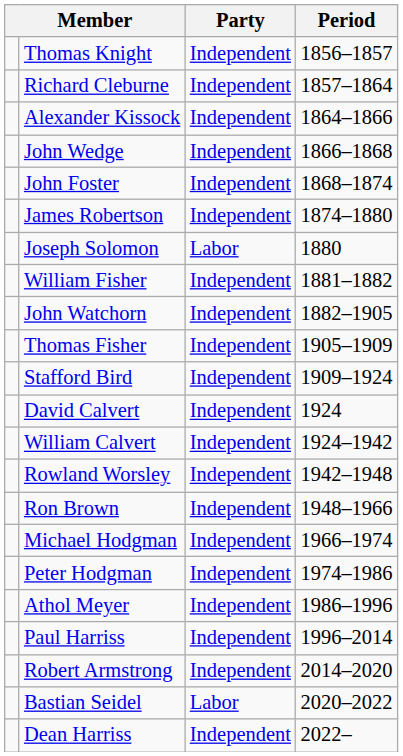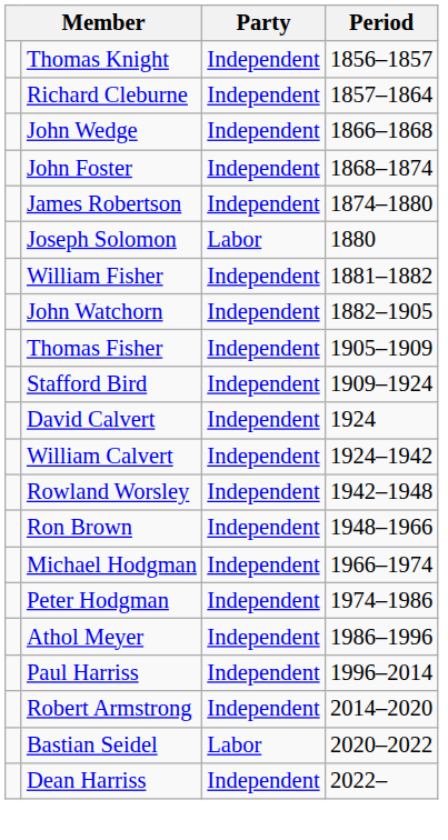 <table class="wikitable">
 <tr>
 <th colspan="2">Member</th>
 <th>Party</th>
 <th>Period</th>
 </tr>
 <tr>
 <td> </td>
 <td><a href='#'>Thomas Knight</a></td>
 <td><a href='#'>Independent</a></td>
 <td>1856–1857</td>
 </tr>
 <tr>
 <td> </td>
 <td><a href='#'>Richard Cleburne</a></td>
 <td><a href='#'>Independent</a></td>
 <td>1857–1864</td>
-</tr>
-<tr>
-<td> </td>
-<td><a href='#'>Alexander Kissock</a></td>
-<td><a href='#'>Independent</a></td>
-<td>1864–1866</td>
 </tr>
 <tr>
 <td> </td>
 <td><a href='#'>John Wedge</a></td>
 <td><a href='#'>Independent</a></td>
 <td>1866–1868</td>
 </tr>
 <tr>
 <td> </td>
 <td><a href='#'>John Foster</a></td>
 <td><a href='#'>Independent</a></td>
 <td>1868–1874</td>
 </tr>
 <tr>
 <td> </td>
 <td><a href='#'>James Robertson</a></td>
 <td><a href='#'>Independent</a></td>
 <td>1874–1880</td>
 </tr>
 <tr>
 <td> </td>
 <td><a href='#'>Joseph Solomon</a></td>
 <td><a href='#'>Labor</a></td>
 <td>1880</td>
 </tr>
 <tr>
 <td> </td>
 <td><a href='#'>William Fisher</a></td>
 <td><a href='#'>Independent</a></td>
 <td>1881–1882</td>
 </tr>
 <tr>
 <td> </td>
 <td><a href='#'>John Watchorn</a></td>
 <td><a href='#'>Independent</a></td>
 <td>1882–1905</td>
 </tr>
 <tr>
 <td> </td>
 <td><a href='#'>Thomas Fisher</a></td>
 <td><a href='#'>Independent</a></td>
 <td>1905–1909</td>
 </tr>
 <tr>
 <td> </td>
 <td><a href='#'>Stafford Bird</a></td>
 <td><a href='#'>Independent</a></td>
 <td>1909–1924</td>
 </tr>
 <tr>
 <td> </td>
 <td><a href='#'>David Calvert</a></td>
 <td><a href='#'>Independent</a></td>
 <td>1924</td>
 </tr>
 <tr>
 <td> </td>
 <td><a href='#'>William Calvert</a></td>
 <td><a href='#'>Independent</a></td>
 <td>1924–1942</td>
 </tr>
 <tr>
 <td> </td>
 <td><a href='#'>Rowland Worsley</a></td>
 <td><a href='#'>Independent</a></td>
 <td>1942–1948</td>
 </tr>
 <tr>
 <td> </td>
 <td><a href='#'>Ron Brown</a></td>
 <td><a href='#'>Independent</a></td>
 <td>1948–1966</td>
 </tr>
 <tr>
 <td> </td>
 <td><a href='#'>Michael Hodgman</a></td>
 <td><a href='#'>Independent</a></td>
 <td>1966–1974</td>
 </tr>
 <tr>
 <td> </td>
 <td><a href='#'>Peter Hodgman</a></td>
 <td><a href='#'>Independent</a></td>
 <td>1974–1986</td>
 </tr>
 <tr>
 <td> </td>
 <td><a href='#'>Athol Meyer</a></td>
 <td><a href='#'>Independent</a></td>
 <td>1986–1996</td>
 </tr>
 <tr>
 <td> </td>
 <td><a href='#'>Paul Harriss</a></td>
 <td><a href='#'>Independent</a></td>
 <td>1996–2014</td>
 </tr>
 <tr>
 <td> </td>
 <td><a href='#'>Robert Armstrong</a></td>
 <td><a href='#'>Independent</a></td>
 <td>2014–2020</td>
 </tr>
 <tr>
 <td> </td>
 <td><a href='#'>Bastian Seidel</a></td>
 <td><a href='#'>Labor</a></td>
 <td>2020–2022</td>
 </tr>
 <tr>
 <td> </td>
 <td><a href='#'>Dean Harriss</a></td>
 <td><a href='#'>Independent</a></td>
 <td>2022–</td>
 </tr>
 </table>
